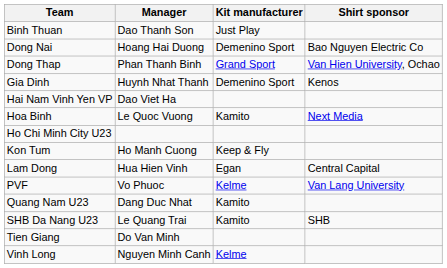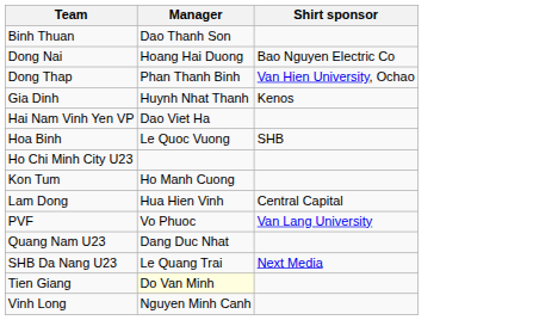 <table class="wikitable sortable" style="text-align:left;">
 <tr>
 <th>Team</th>
 <th>Manager</th>
-<th>Kit manufacturer</th>
 <th>Shirt sponsor</th>
 </tr>
 <tr>
 <td>Binh Thuan</td>
 <td>Dao Thanh Son</td>
-<td>Just Play</td>
 <td></td>
 </tr>
 <tr>
 <td>Dong Nai</td>
 <td>Hoang Hai Duong</td>
-<td>Demenino Sport</td>
 <td>Bao Nguyen Electric Co</td>
 </tr>
 <tr>
 <td>Dong Thap</td>
 <td>Phan Thanh Binh</td>
-<td><a href='#'>Grand Sport</a></td>
 <td><a href='#'>Van Hien University</a>, Ochao</td>
 </tr>
 <tr>
 <td>Gia Dinh</td>
 <td>Huynh Nhat Thanh</td>
-<td>Demenino Sport</td>
 <td>Kenos</td>
 </tr>
 <tr>
 <td>Hai Nam Vinh Yen VP</td>
 <td>Dao Viet Ha</td>
 <td></td>
-<td></td>
 </tr>
 <tr>
 <td>Hoa Binh</td>
 <td>Le Quoc Vuong</td>
-<td>Kamito</td>
-<td><a href='#'>Next Media</a></td>
+<td>SHB</td>
 </tr>
 <tr>
 <td>Ho Chi Minh City U23</td>
-<td></td>
 <td></td>
 <td></td>
 </tr>
 <tr>
 <td>Kon Tum</td>
 <td>Ho Manh Cuong</td>
-<td>Keep & Fly</td>
 <td></td>
 </tr>
 <tr>
 <td>Lam Dong</td>
 <td>Hua Hien Vinh</td>
-<td>Egan</td>
 <td>Central Capital</td>
 </tr>
 <tr>
 <td>PVF</td>
 <td>Vo Phuoc</td>
-<td><a href='#'>Kelme</a></td>
 <td><a href='#'>Van Lang University</a></td>
 </tr>
 <tr>
 <td>Quang Nam U23</td>
 <td>Dang Duc Nhat</td>
-<td>Kamito</td>
 <td></td>
 </tr>
 <tr>
 <td>SHB Da Nang U23</td>
 <td>Le Quang Trai</td>
-<td>Kamito</td>
-<td>SHB</td>
+<td><a href='#'>Next Media</a></td>
 </tr>
 <tr>
 <td>Tien Giang</td>
-<td>Do Van Minh</td>
-<td></td>
+<td style="background: lightyellow;">Do Van Minh</td>
 <td></td>
 </tr>
 <tr>
 <td>Vinh Long</td>
 <td>Nguyen Minh Canh</td>
-<td><a href='#'>Kelme</a></td>
 <td></td>
 </tr>
 </table>
